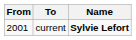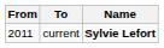 <table class="wikitable">
 <tr>
 <th>From</th>
 <th>To</th>
 <th>Name</th>
 </tr>
 <tr>
-<td>2001</td>
+<td>2011</td>
 <td>current</td>
 <td><strong>Sylvie Lefort</strong></td>
 </tr>
 </table>
